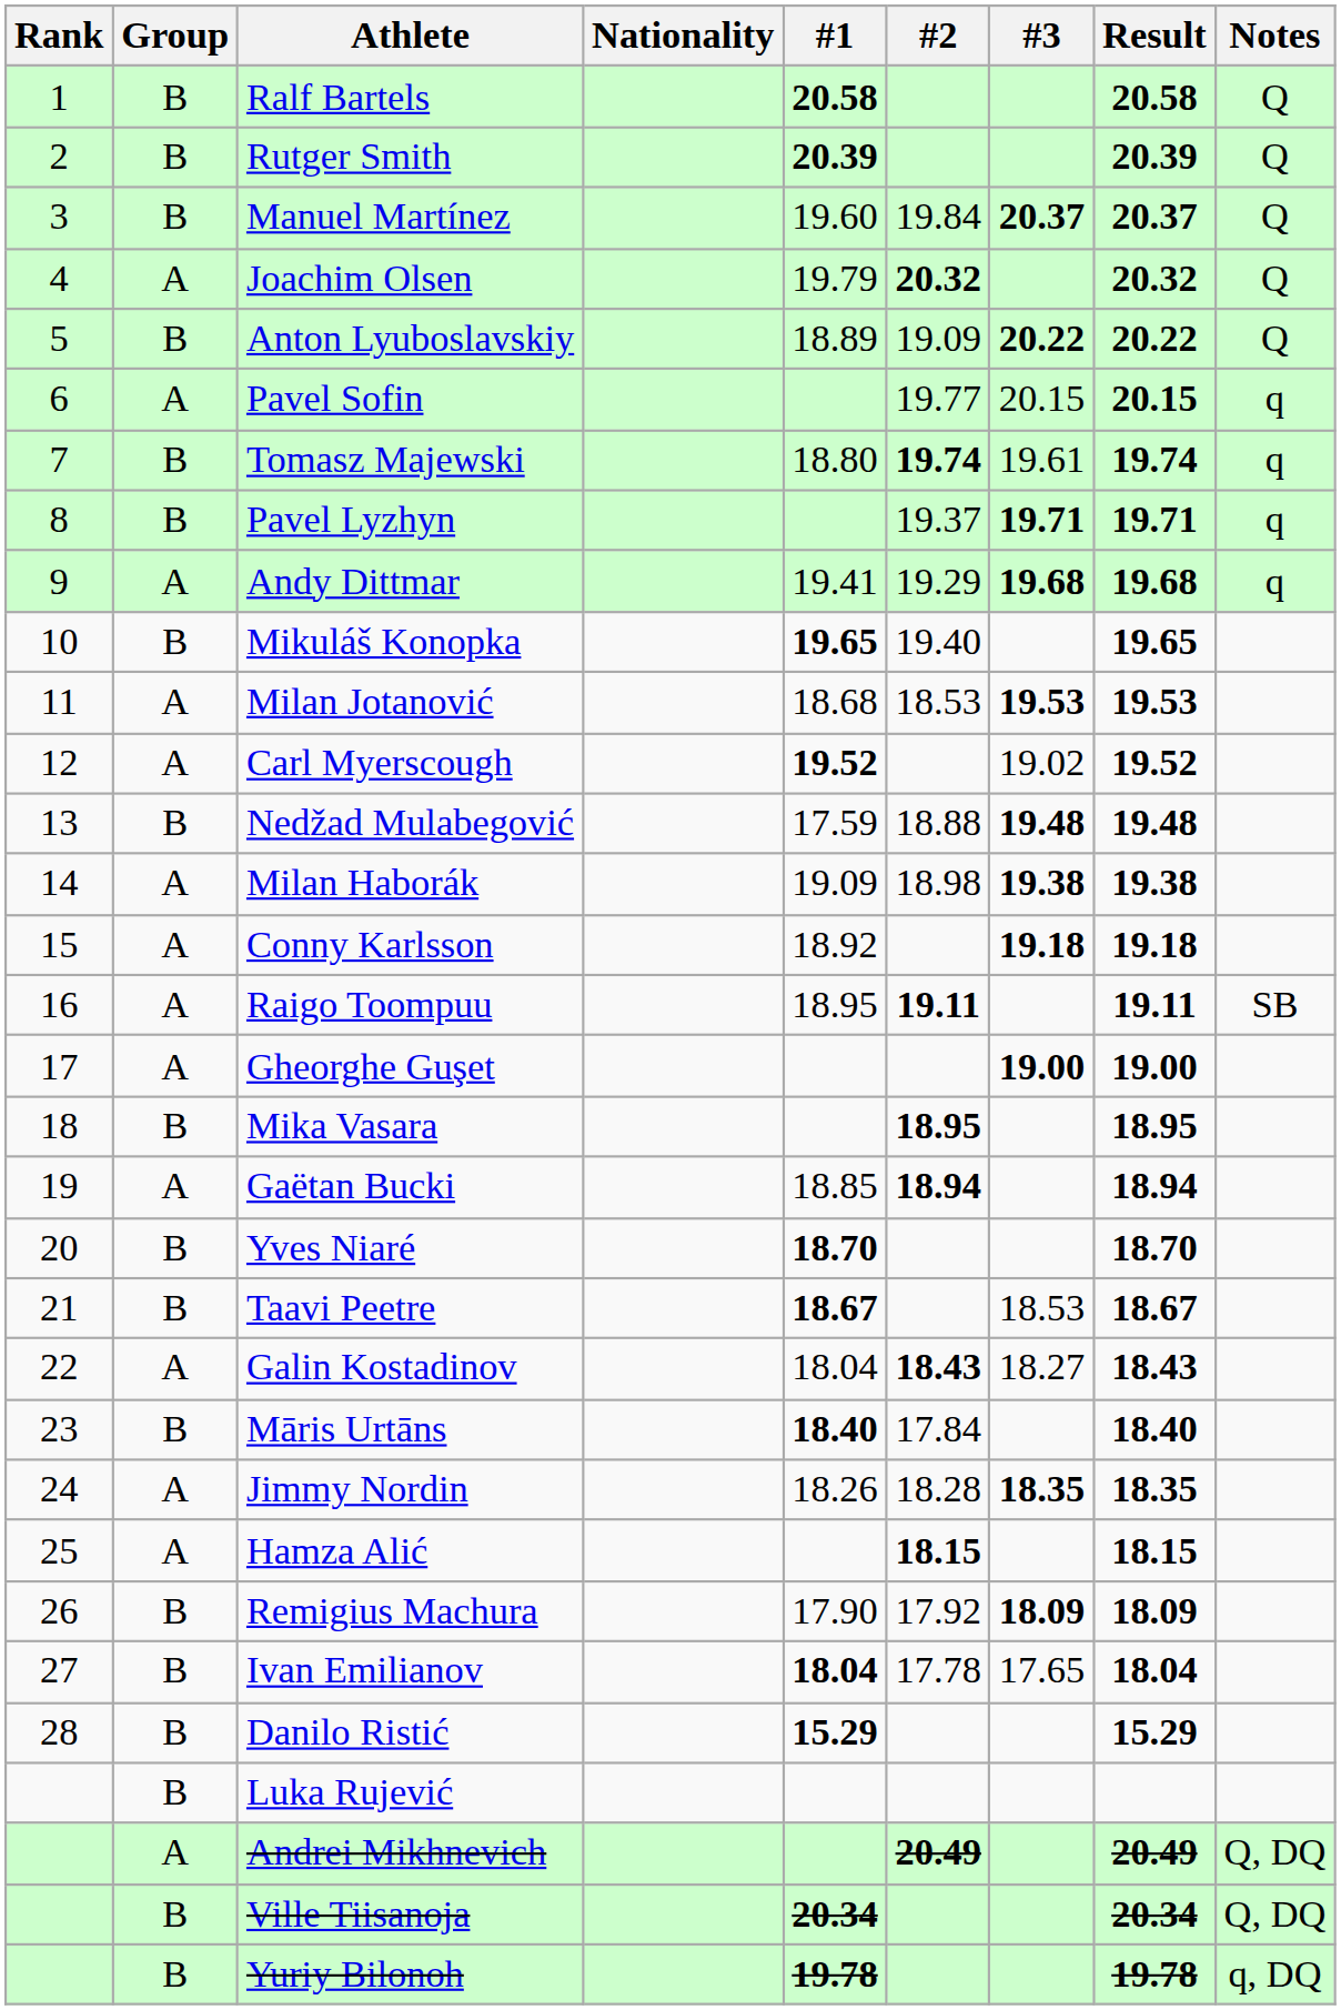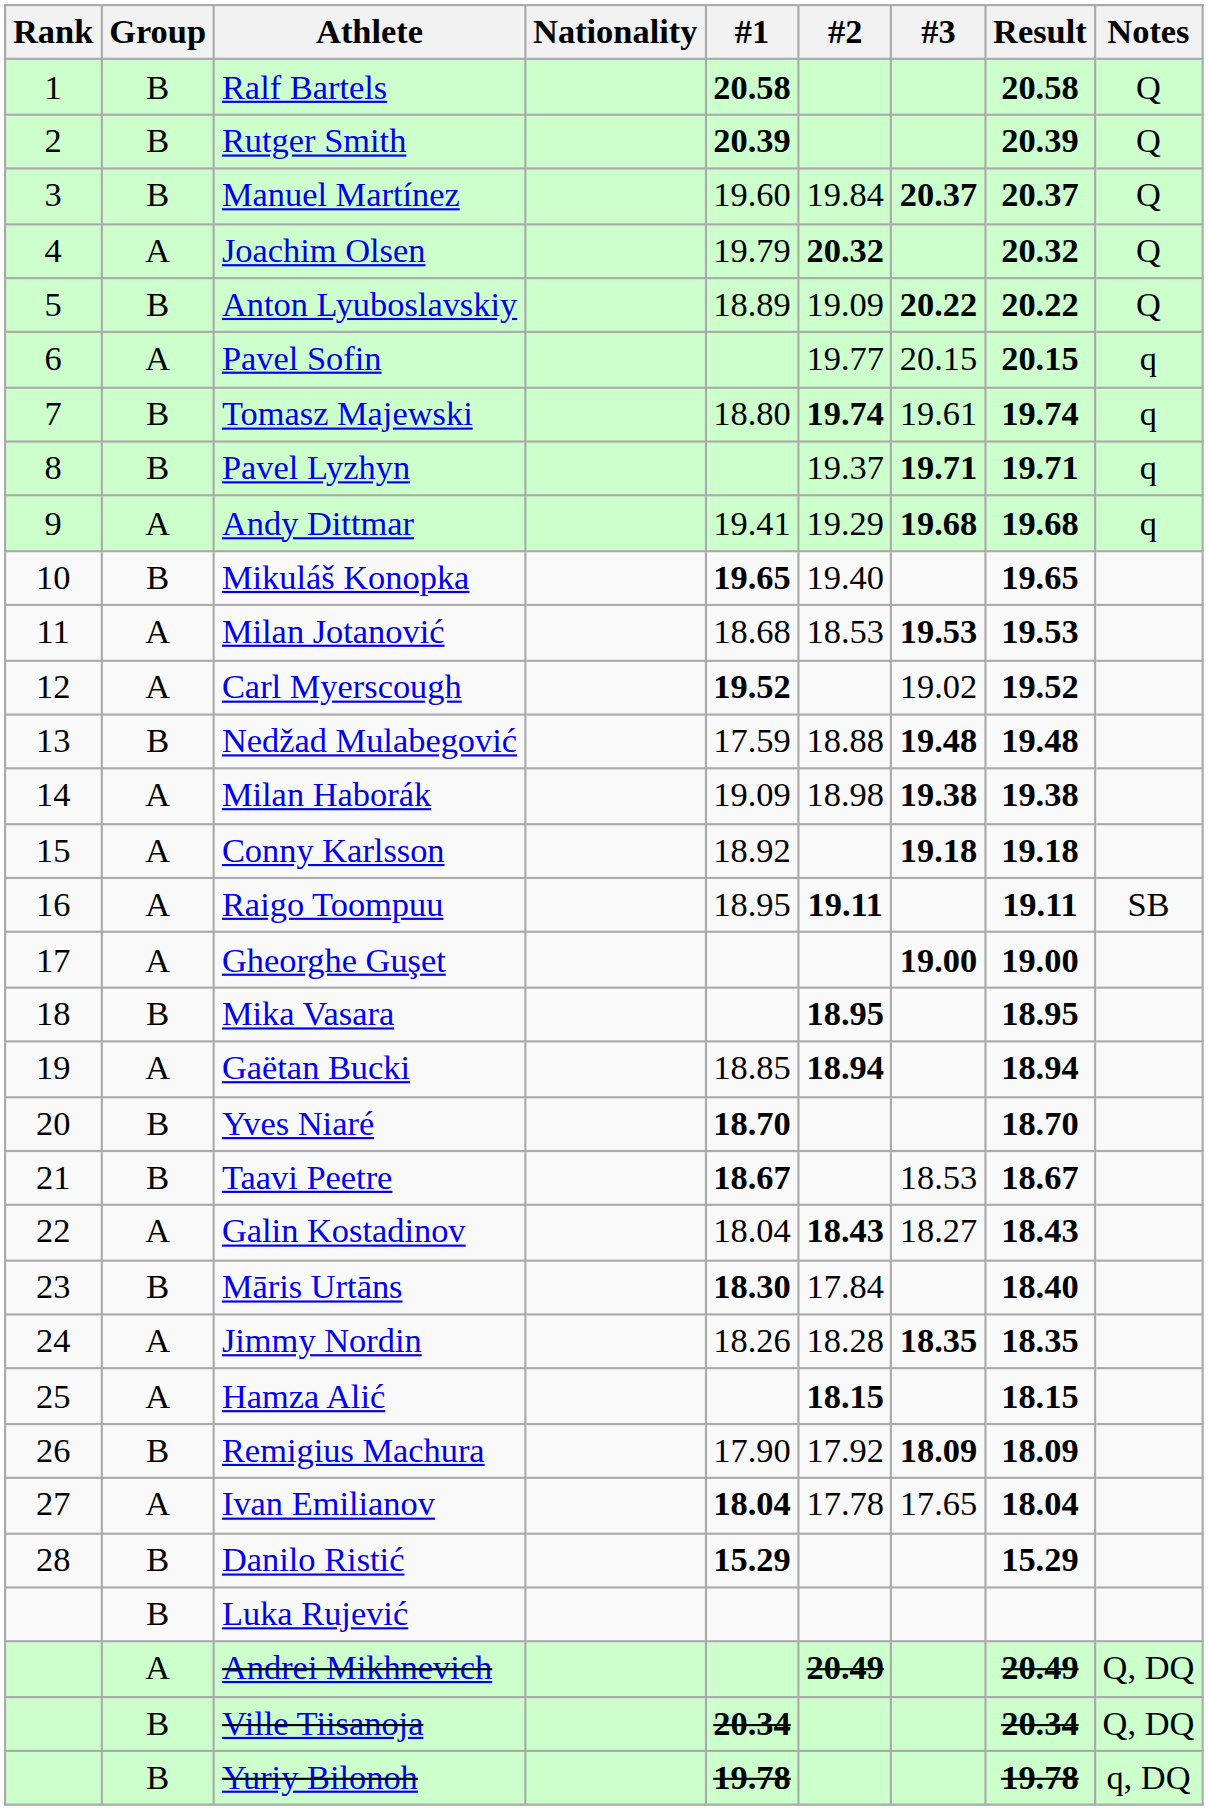 <table class="wikitable sortable" style="text-align:center">
 <tr>
 <th>Rank</th>
 <th>Group</th>
 <th>Athlete</th>
 <th>Nationality</th>
 <th>#1</th>
 <th>#2</th>
 <th>#3</th>
 <th>Result</th>
 <th>Notes</th>
 </tr>
 <tr bgcolor=ccffcc>
 <td>1</td>
 <td>B</td>
 <td align=left><a href='#'>Ralf Bartels</a></td>
 <td align=left></td>
 <td><strong>20.58</strong></td>
 <td></td>
 <td></td>
 <td><strong>20.58</strong></td>
 <td>Q</td>
 </tr>
 <tr bgcolor=ccffcc>
 <td>2</td>
 <td>B</td>
 <td align=left><a href='#'>Rutger Smith</a></td>
 <td align=left></td>
 <td><strong>20.39</strong></td>
 <td></td>
 <td></td>
 <td><strong>20.39</strong></td>
 <td>Q</td>
 </tr>
 <tr bgcolor=ccffcc>
 <td>3</td>
 <td>B</td>
 <td align=left><a href='#'>Manuel Martínez</a></td>
 <td align=left></td>
 <td>19.60</td>
 <td>19.84</td>
 <td><strong>20.37</strong></td>
 <td><strong>20.37</strong></td>
 <td>Q</td>
 </tr>
 <tr bgcolor=ccffcc>
 <td>4</td>
 <td>A</td>
 <td align=left><a href='#'>Joachim Olsen</a></td>
 <td align=left></td>
 <td>19.79</td>
 <td><strong>20.32</strong></td>
 <td></td>
 <td><strong>20.32</strong></td>
 <td>Q</td>
 </tr>
 <tr bgcolor=ccffcc>
 <td>5</td>
 <td>B</td>
 <td align=left><a href='#'>Anton Lyuboslavskiy</a></td>
 <td align=left></td>
 <td>18.89</td>
 <td>19.09</td>
 <td><strong>20.22</strong></td>
 <td><strong>20.22</strong></td>
 <td>Q</td>
 </tr>
 <tr bgcolor=ccffcc>
 <td>6</td>
 <td>A</td>
 <td align=left><a href='#'>Pavel Sofin</a></td>
 <td align=left></td>
 <td></td>
 <td>19.77</td>
 <td>20.15</td>
 <td><strong>20.15</strong></td>
 <td>q</td>
 </tr>
 <tr bgcolor=ccffcc>
 <td>7</td>
 <td>B</td>
 <td align=left><a href='#'>Tomasz Majewski</a></td>
 <td align=left></td>
 <td>18.80</td>
 <td><strong>19.74</strong></td>
 <td>19.61</td>
 <td><strong>19.74</strong></td>
 <td>q</td>
 </tr>
 <tr bgcolor=ccffcc>
 <td>8</td>
 <td>B</td>
 <td align=left><a href='#'>Pavel Lyzhyn</a></td>
 <td align=left></td>
 <td></td>
 <td>19.37</td>
 <td><strong>19.71</strong></td>
 <td><strong>19.71</strong></td>
 <td>q</td>
 </tr>
 <tr bgcolor=ccffcc>
 <td>9</td>
 <td>A</td>
 <td align=left><a href='#'>Andy Dittmar</a></td>
 <td align=left></td>
 <td>19.41</td>
 <td>19.29</td>
 <td><strong>19.68</strong></td>
 <td><strong>19.68</strong></td>
 <td>q</td>
 </tr>
 <tr>
 <td>10</td>
 <td>B</td>
 <td align=left><a href='#'>Mikuláš Konopka</a></td>
 <td align=left></td>
 <td><strong>19.65</strong></td>
 <td>19.40</td>
 <td></td>
 <td><strong>19.65</strong></td>
 <td></td>
 </tr>
 <tr>
 <td>11</td>
 <td>A</td>
 <td align=left><a href='#'>Milan Jotanović</a></td>
 <td align=left></td>
 <td>18.68</td>
 <td>18.53</td>
 <td><strong>19.53</strong></td>
 <td><strong>19.53</strong></td>
 <td></td>
 </tr>
 <tr>
 <td>12</td>
 <td>A</td>
 <td align=left><a href='#'>Carl Myerscough</a></td>
 <td align=left></td>
 <td><strong>19.52</strong></td>
 <td></td>
 <td>19.02</td>
 <td><strong>19.52</strong></td>
 <td></td>
 </tr>
 <tr>
 <td>13</td>
 <td>B</td>
 <td align=left><a href='#'>Nedžad Mulabegović</a></td>
 <td align=left></td>
 <td>17.59</td>
 <td>18.88</td>
 <td><strong>19.48</strong></td>
 <td><strong>19.48</strong></td>
 <td></td>
 </tr>
 <tr>
 <td>14</td>
 <td>A</td>
 <td align=left><a href='#'>Milan Haborák</a></td>
 <td align=left></td>
 <td>19.09</td>
 <td>18.98</td>
 <td><strong>19.38</strong></td>
 <td><strong>19.38</strong></td>
 <td></td>
 </tr>
 <tr>
 <td>15</td>
 <td>A</td>
 <td align=left><a href='#'>Conny Karlsson</a></td>
 <td align=left></td>
 <td>18.92</td>
 <td></td>
 <td><strong>19.18</strong></td>
 <td><strong>19.18</strong></td>
 <td></td>
 </tr>
 <tr>
 <td>16</td>
 <td>A</td>
 <td align=left><a href='#'>Raigo Toompuu</a></td>
 <td align=left></td>
 <td>18.95</td>
 <td><strong>19.11</strong></td>
 <td></td>
 <td><strong>19.11</strong></td>
 <td>SB</td>
 </tr>
 <tr>
 <td>17</td>
 <td>A</td>
 <td align=left><a href='#'>Gheorghe Guşet</a></td>
 <td align=left></td>
 <td></td>
 <td></td>
 <td><strong>19.00</strong></td>
 <td><strong>19.00</strong></td>
 <td></td>
 </tr>
 <tr>
 <td>18</td>
 <td>B</td>
 <td align=left><a href='#'>Mika Vasara</a></td>
 <td align=left></td>
 <td></td>
 <td><strong>18.95</strong></td>
 <td></td>
 <td><strong>18.95</strong></td>
 <td></td>
 </tr>
 <tr>
 <td>19</td>
 <td>A</td>
 <td align=left><a href='#'>Gaëtan Bucki</a></td>
 <td align=left></td>
 <td>18.85</td>
 <td><strong>18.94</strong></td>
 <td></td>
 <td><strong>18.94</strong></td>
 <td></td>
 </tr>
 <tr>
 <td>20</td>
 <td>B</td>
 <td align=left><a href='#'>Yves Niaré</a></td>
 <td align=left></td>
 <td><strong>18.70</strong></td>
 <td></td>
 <td></td>
 <td><strong>18.70</strong></td>
 <td></td>
 </tr>
 <tr>
 <td>21</td>
 <td>B</td>
 <td align=left><a href='#'>Taavi Peetre</a></td>
 <td align=left></td>
 <td><strong>18.67</strong></td>
 <td></td>
 <td>18.53</td>
 <td><strong>18.67</strong></td>
 <td></td>
 </tr>
 <tr>
 <td>22</td>
 <td>A</td>
 <td align=left><a href='#'>Galin Kostadinov</a></td>
 <td align=left></td>
 <td>18.04</td>
 <td><strong>18.43</strong></td>
 <td>18.27</td>
 <td><strong>18.43</strong></td>
 <td></td>
 </tr>
 <tr>
 <td>23</td>
 <td>B</td>
 <td align=left><a href='#'>Māris Urtāns</a></td>
 <td align=left></td>
-<td><strong>18.40</strong></td>
+<td><strong>18.30</strong></td>
 <td>17.84</td>
 <td></td>
 <td><strong>18.40</strong></td>
 <td></td>
 </tr>
 <tr>
 <td>24</td>
 <td>A</td>
 <td align=left><a href='#'>Jimmy Nordin</a></td>
 <td align=left></td>
 <td>18.26</td>
 <td>18.28</td>
 <td><strong>18.35</strong></td>
 <td><strong>18.35</strong></td>
 <td></td>
 </tr>
 <tr>
 <td>25</td>
 <td>A</td>
 <td align=left><a href='#'>Hamza Alić</a></td>
 <td align=left></td>
 <td></td>
 <td><strong>18.15</strong></td>
 <td></td>
 <td><strong>18.15</strong></td>
 <td></td>
 </tr>
 <tr>
 <td>26</td>
 <td>B</td>
 <td align=left><a href='#'>Remigius Machura</a></td>
 <td align=left></td>
 <td>17.90</td>
 <td>17.92</td>
 <td><strong>18.09</strong></td>
 <td><strong>18.09</strong></td>
 <td></td>
 </tr>
 <tr>
 <td>27</td>
-<td>B</td>
+<td>A</td>
 <td align=left><a href='#'>Ivan Emilianov</a></td>
 <td align=left></td>
 <td><strong>18.04</strong></td>
 <td>17.78</td>
 <td>17.65</td>
 <td><strong>18.04</strong></td>
 <td></td>
 </tr>
 <tr>
 <td>28</td>
 <td>B</td>
 <td align=left><a href='#'>Danilo Ristić</a></td>
 <td align=left></td>
 <td><strong>15.29</strong></td>
 <td></td>
 <td></td>
 <td><strong>15.29</strong></td>
 <td></td>
 </tr>
 <tr>
 <td></td>
 <td>B</td>
 <td align=left><a href='#'>Luka Rujević</a></td>
 <td align=left></td>
 <td></td>
 <td></td>
 <td></td>
 <td><strong></strong></td>
 <td></td>
 </tr>
 <tr bgcolor=ccffcc>
 <td></td>
 <td>A</td>
 <td align=left><s><a href='#'>Andrei Mikhnevich</a> </s></td>
 <td align=left><s></s></td>
 <td><s></s></td>
 <td><s><strong>20.49</strong> </s></td>
 <td></td>
 <td><s><strong>20.49</strong> </s></td>
 <td>Q, DQ</td>
 </tr>
 <tr bgcolor=ccffcc>
 <td></td>
 <td>B</td>
 <td align=left><s><a href='#'>Ville Tiisanoja</a> </s></td>
 <td align=left><s></s></td>
 <td><s><strong>20.34</strong> </s></td>
 <td></td>
 <td></td>
 <td><s><strong>20.34</strong> </s></td>
 <td>Q, DQ</td>
 </tr>
 <tr bgcolor=ccffcc>
 <td></td>
 <td>B</td>
 <td align=left><s><a href='#'>Yuriy Bilonoh</a> </s></td>
 <td align=left><s></s></td>
 <td><s><strong>19.78</strong> </s></td>
 <td><s></s></td>
 <td><s></s></td>
 <td><s><strong>19.78</strong> </s></td>
 <td>q, DQ</td>
 </tr>
 </table>
